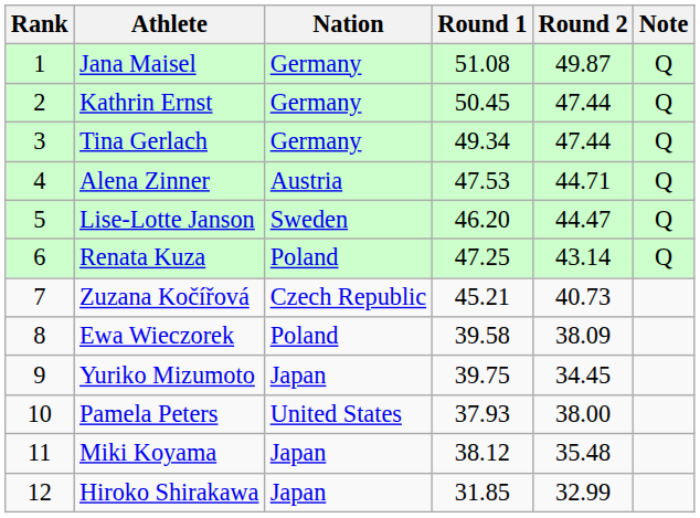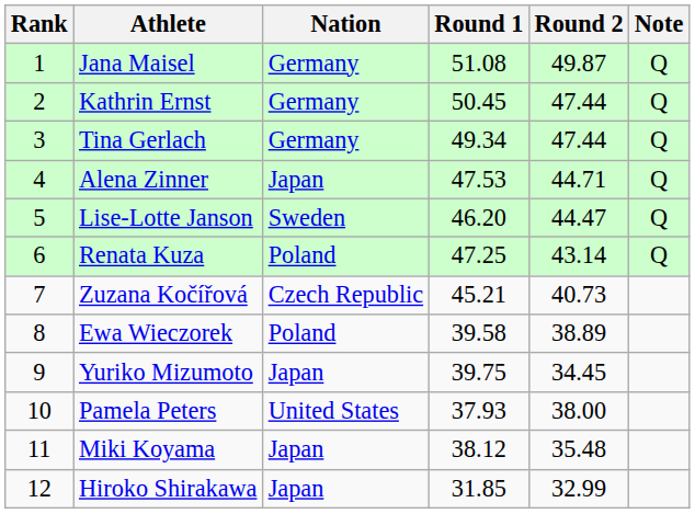 <table class="wikitable sortable" style="text-align:center">
 <tr>
 <th>Rank</th>
 <th>Athlete</th>
 <th>Nation</th>
 <th>Round 1</th>
 <th>Round 2</th>
 <th>Note</th>
 </tr>
 <tr bgcolor=ccffcc>
 <td>1</td>
 <td align=left><a href='#'>Jana Maisel</a></td>
 <td align=left> <a href='#'>Germany</a></td>
 <td>51.08</td>
 <td>49.87</td>
 <td>Q</td>
 </tr>
 <tr bgcolor=ccffcc>
 <td>2</td>
 <td align=left><a href='#'>Kathrin Ernst</a></td>
 <td align=left> <a href='#'>Germany</a></td>
 <td>50.45</td>
 <td>47.44</td>
 <td>Q</td>
 </tr>
 <tr bgcolor=ccffcc>
 <td>3</td>
 <td align=left><a href='#'>Tina Gerlach</a></td>
 <td align=left> <a href='#'>Germany</a></td>
 <td>49.34</td>
 <td>47.44</td>
 <td>Q</td>
 </tr>
 <tr bgcolor=ccffcc>
 <td>4</td>
 <td align=left><a href='#'>Alena Zinner</a></td>
-<td align=left> <a href='#'>Austria</a></td>
+<td align=left> <a href='#'>Japan</a></td>
 <td>47.53</td>
 <td>44.71</td>
 <td>Q</td>
 </tr>
 <tr bgcolor=ccffcc>
 <td>5</td>
 <td align=left><a href='#'>Lise-Lotte Janson</a></td>
 <td align=left> <a href='#'>Sweden</a></td>
 <td>46.20</td>
 <td>44.47</td>
 <td>Q</td>
 </tr>
 <tr bgcolor=ccffcc>
 <td>6</td>
 <td align=left><a href='#'>Renata Kuza</a></td>
 <td align=left> <a href='#'>Poland</a></td>
 <td>47.25</td>
 <td>43.14</td>
 <td>Q</td>
 </tr>
 <tr>
 <td>7</td>
 <td align=left><a href='#'>Zuzana Kočířová</a></td>
 <td align=left> <a href='#'>Czech Republic</a></td>
 <td>45.21</td>
 <td>40.73</td>
 <td></td>
 </tr>
 <tr>
 <td>8</td>
 <td align=left><a href='#'>Ewa Wieczorek</a></td>
 <td align=left> <a href='#'>Poland</a></td>
 <td>39.58</td>
-<td>38.09</td>
+<td>38.89</td>
 <td></td>
 </tr>
 <tr>
 <td>9</td>
 <td align=left><a href='#'>Yuriko Mizumoto</a></td>
 <td align=left> <a href='#'>Japan</a></td>
 <td>39.75</td>
 <td>34.45</td>
 <td></td>
 </tr>
 <tr>
 <td>10</td>
 <td align=left><a href='#'>Pamela Peters</a></td>
 <td align=left> <a href='#'>United States</a></td>
 <td>37.93</td>
 <td>38.00</td>
 <td></td>
 </tr>
 <tr>
 <td>11</td>
 <td align=left><a href='#'>Miki Koyama</a></td>
 <td align=left> <a href='#'>Japan</a></td>
 <td>38.12</td>
 <td>35.48</td>
 <td></td>
 </tr>
 <tr>
 <td>12</td>
 <td align=left><a href='#'>Hiroko Shirakawa</a></td>
 <td align=left> <a href='#'>Japan</a></td>
 <td>31.85</td>
 <td>32.99</td>
 <td></td>
 </tr>
 </table>
